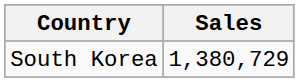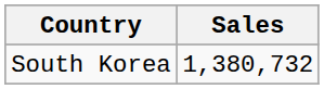 <table class="wikitable">
 <tr>
 <th>Country</th>
 <th>Sales</th>
 </tr>
 <tr>
 <td>South Korea</td>
-<td>1,380,729</td>
+<td>1,380,732</td>
 </tr>
 </table>
